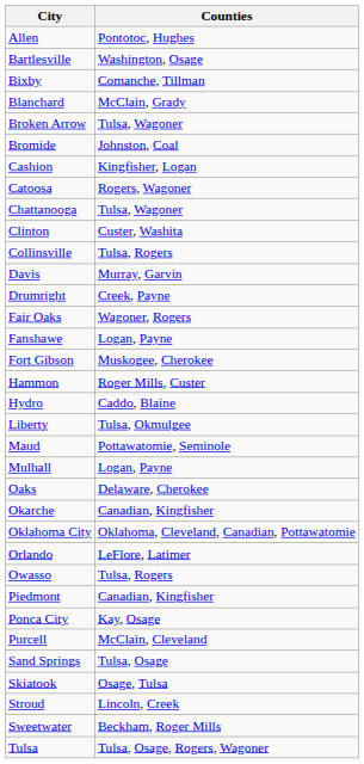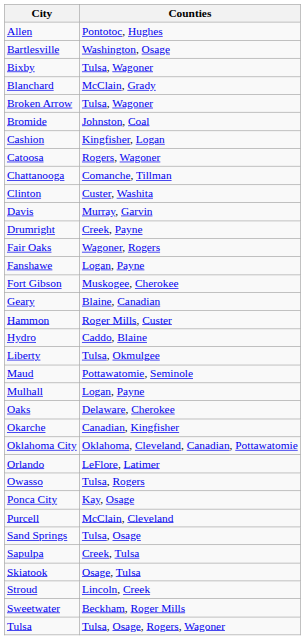 <table class="wikitable sortable">
 <tr>
 <th>City</th>
 <th>Counties</th>
 </tr>
 <tr>
 <td><a href='#'>Allen</a></td>
 <td><a href='#'>Pontotoc</a>, <a href='#'>Hughes</a></td>
 </tr>
 <tr>
 <td><a href='#'>Bartlesville</a></td>
 <td><a href='#'>Washington</a>, <a href='#'>Osage</a></td>
 </tr>
 <tr>
 <td><a href='#'>Bixby</a></td>
-<td><a href='#'>Comanche</a>, <a href='#'>Tillman</a></td>
+<td><a href='#'>Tulsa</a>, <a href='#'>Wagoner</a></td>
 </tr>
 <tr>
 <td><a href='#'>Blanchard</a></td>
 <td><a href='#'>McClain</a>, <a href='#'>Grady</a></td>
 </tr>
 <tr>
 <td><a href='#'>Broken Arrow</a></td>
 <td><a href='#'>Tulsa</a>, <a href='#'>Wagoner</a></td>
 </tr>
 <tr>
 <td><a href='#'>Bromide</a></td>
 <td><a href='#'>Johnston</a>, <a href='#'>Coal</a></td>
 </tr>
 <tr>
 <td><a href='#'>Cashion</a></td>
 <td><a href='#'>Kingfisher</a>, <a href='#'>Logan</a></td>
 </tr>
 <tr>
 <td><a href='#'>Catoosa</a></td>
 <td><a href='#'>Rogers</a>, <a href='#'>Wagoner</a></td>
 </tr>
 <tr>
 <td><a href='#'>Chattanooga</a></td>
-<td><a href='#'>Tulsa</a>, <a href='#'>Wagoner</a></td>
+<td><a href='#'>Comanche</a>, <a href='#'>Tillman</a></td>
 </tr>
 <tr>
 <td><a href='#'>Clinton</a></td>
 <td><a href='#'>Custer</a>, <a href='#'>Washita</a></td>
-</tr>
-<tr>
-<td><a href='#'>Collinsville</a></td>
-<td><a href='#'>Tulsa</a>, <a href='#'>Rogers</a></td>
 </tr>
 <tr>
 <td><a href='#'>Davis</a></td>
 <td><a href='#'>Murray</a>, <a href='#'>Garvin</a></td>
 </tr>
 <tr>
 <td><a href='#'>Drumright</a></td>
 <td><a href='#'>Creek</a>, <a href='#'>Payne</a></td>
 </tr>
 <tr>
 <td><a href='#'>Fair Oaks</a></td>
 <td><a href='#'>Wagoner</a>, <a href='#'>Rogers</a></td>
 </tr>
 <tr>
 <td><a href='#'>Fanshawe</a></td>
 <td><a href='#'>Logan</a>, <a href='#'>Payne</a></td>
 </tr>
 <tr>
 <td><a href='#'>Fort Gibson</a></td>
 <td><a href='#'>Muskogee</a>, <a href='#'>Cherokee</a></td>
+</tr>
+<tr>
+<td><a href='#'>Geary</a></td>
+<td><a href='#'>Blaine</a>, <a href='#'>Canadian</a></td>
 </tr>
 <tr>
 <td><a href='#'>Hammon</a></td>
 <td><a href='#'>Roger Mills</a>, <a href='#'>Custer</a></td>
 </tr>
 <tr>
 <td><a href='#'>Hydro</a></td>
 <td><a href='#'>Caddo</a>, <a href='#'>Blaine</a></td>
 </tr>
 <tr>
 <td><a href='#'>Liberty</a></td>
 <td><a href='#'>Tulsa</a>, <a href='#'>Okmulgee</a></td>
 </tr>
 <tr>
 <td><a href='#'>Maud</a></td>
 <td><a href='#'>Pottawatomie</a>, <a href='#'>Seminole</a></td>
 </tr>
 <tr>
 <td><a href='#'>Mulhall</a></td>
 <td><a href='#'>Logan</a>, <a href='#'>Payne</a></td>
 </tr>
 <tr>
 <td><a href='#'>Oaks</a></td>
 <td><a href='#'>Delaware</a>, <a href='#'>Cherokee</a></td>
 </tr>
 <tr>
 <td><a href='#'>Okarche</a></td>
 <td><a href='#'>Canadian</a>, <a href='#'>Kingfisher</a></td>
 </tr>
 <tr>
 <td><a href='#'>Oklahoma City</a></td>
 <td><a href='#'>Oklahoma</a>, <a href='#'>Cleveland</a>, <a href='#'>Canadian</a>, <a href='#'>Pottawatomie</a></td>
 </tr>
 <tr>
 <td><a href='#'>Orlando</a></td>
 <td><a href='#'>LeFlore</a>, <a href='#'>Latimer</a></td>
 </tr>
 <tr>
 <td><a href='#'>Owasso</a></td>
 <td><a href='#'>Tulsa</a>, <a href='#'>Rogers</a></td>
 </tr>
 <tr>
-<td><a href='#'>Piedmont</a></td>
-<td><a href='#'>Canadian</a>, <a href='#'>Kingfisher</a></td>
-</tr>
-<tr>
 <td><a href='#'>Ponca City</a></td>
 <td><a href='#'>Kay</a>, <a href='#'>Osage</a></td>
 </tr>
 <tr>
 <td><a href='#'>Purcell</a></td>
 <td><a href='#'>McClain</a>, <a href='#'>Cleveland</a></td>
 </tr>
 <tr>
 <td><a href='#'>Sand Springs</a></td>
 <td><a href='#'>Tulsa</a>, <a href='#'>Osage</a></td>
+</tr>
+<tr>
+<td><a href='#'>Sapulpa</a></td>
+<td><a href='#'>Creek</a>, <a href='#'>Tulsa</a></td>
 </tr>
 <tr>
 <td><a href='#'>Skiatook</a></td>
 <td><a href='#'>Osage</a>, <a href='#'>Tulsa</a></td>
 </tr>
 <tr>
 <td><a href='#'>Stroud</a></td>
 <td><a href='#'>Lincoln</a>, <a href='#'>Creek</a></td>
 </tr>
 <tr>
 <td><a href='#'>Sweetwater</a></td>
 <td><a href='#'>Beckham</a>, <a href='#'>Roger Mills</a></td>
 </tr>
 <tr>
 <td><a href='#'>Tulsa</a></td>
 <td><a href='#'>Tulsa</a>, <a href='#'>Osage</a>, <a href='#'>Rogers</a>, <a href='#'>Wagoner</a></td>
 </tr>
 </table>
